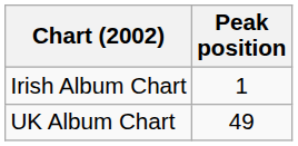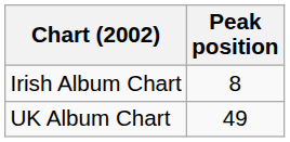 <table class="wikitable sortable">
 <tr>
 <th align="left">Chart (2002)</th>
 <th align="left">Peak<br>position</th>
 </tr>
 <tr>
 <td align="left">Irish Album Chart</td>
-<td align="center">1</td>
+<td align="center">8</td>
 </tr>
 <tr>
 <td align="left">UK Album Chart</td>
 <td align="center">49</td>
 </tr>
 </table>
